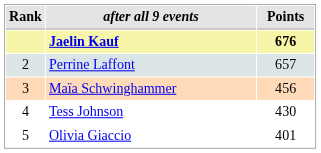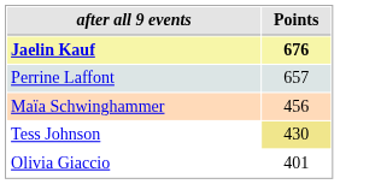 <table cellspacing="1" cellpadding="3" style="border:1px solid #AAAAAA;font-size:86%">
 <tr style="background-color: #E4E4E4;">
-<th style="border-bottom:1px solid #AAAAAA; width: 10px;">Rank</th>
 <th style="border-bottom:1px solid #AAAAAA; width: 200px;"><em>after all 9 events</em></th>
 <th style="border-bottom:1px solid #AAAAAA; width: 50px;">Points</th>
 </tr>
 <tr style="background:#f7f6a8;">
-<td align=center></td>
 <td><strong> <a href='#'>Jaelin Kauf</a></strong></td>
 <td align=center><strong>676</strong></td>
 </tr>
 <tr style="background:#dce5e5;">
-<td align=center>2</td>
 <td> <a href='#'>Perrine Laffont</a></td>
 <td align=center>657</td>
 </tr>
 <tr style="background:#ffdab9;">
-<td align=center>3</td>
 <td> <a href='#'>Maïa Schwinghammer</a></td>
 <td align=center>456</td>
 </tr>
 <tr>
-<td align=center>4</td>
 <td> <a href='#'>Tess Johnson</a></td>
-<td align=center>430</td>
+<td align=center style="background: khaki;">430</td>
 </tr>
 <tr>
-<td align=center>5</td>
 <td> <a href='#'>Olivia Giaccio</a></td>
 <td align=center>401</td>
 </tr>
 </table>
